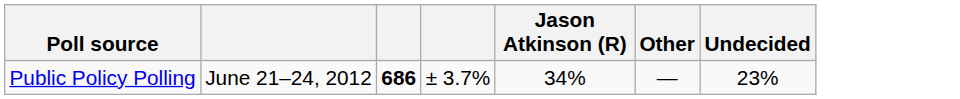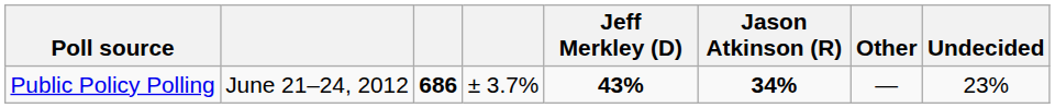 <table class="wikitable" style="text-align:center">
 <tr valign= bottom>
 <th>Poll source</th>
 <th></th>
 <th></th>
 <th></th>
+<th style="width:100px;">Jeff<br>Merkley (D)</th>
 <th style="width:100px;">Jason<br>Atkinson (R)</th>
 <th>Other</th>
 <th>Undecided</th>
 </tr>
 <tr>
 <td align=left><a href='#'>Public Policy Polling</a></td>
 <td>June 21–24, 2012</td>
 <td><strong>686</strong></td>
 <td>± 3.7%</td>
-<td>34%</td>
+<td><strong>43%</strong></td>
+<td><strong>34%</strong></td>
 <td>—</td>
 <td>23%</td>
 </tr>
 </table>
